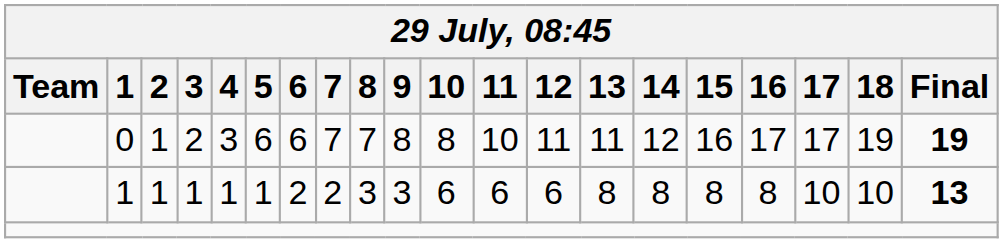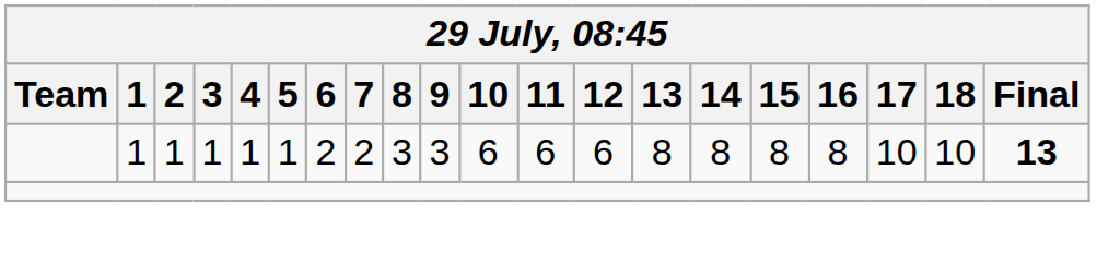 <table class=wikitable style="text-align:center; width: 55%">
 <tr>
 <th colspan=20><em>29 July, 08:45</em></th>
 </tr>
 <tr>
 <th>Team</th>
 <th>1</th>
 <th>2</th>
 <th>3</th>
 <th>4</th>
 <th>5</th>
 <th>6</th>
 <th>7</th>
 <th>8</th>
 <th>9</th>
 <th>10</th>
 <th>11</th>
 <th>12</th>
 <th>13</th>
 <th>14</th>
 <th>15</th>
 <th>16</th>
 <th>17</th>
 <th>18</th>
 <th>Final</th>
 </tr>
 <tr>
-<td align=left><strong></strong></td>
-<td>0</td>
-<td>1</td>
-<td>2</td>
-<td>3</td>
-<td>6</td>
-<td>6</td>
-<td>7</td>
-<td>7</td>
-<td>8</td>
-<td>8</td>
-<td>10</td>
-<td>11</td>
-<td>11</td>
-<td>12</td>
-<td>16</td>
-<td>17</td>
-<td>17</td>
-<td>19</td>
-<td><strong>19</strong></td>
-</tr>
-<tr>
 <td align=left></td>
 <td>1</td>
 <td>1</td>
 <td>1</td>
 <td>1</td>
 <td>1</td>
 <td>2</td>
 <td>2</td>
 <td>3</td>
 <td>3</td>
 <td>6</td>
 <td>6</td>
 <td>6</td>
 <td>8</td>
 <td>8</td>
 <td>8</td>
 <td>8</td>
 <td>10</td>
 <td>10</td>
 <td><strong>13</strong></td>
 </tr>
 <tr>
 <td colspan=20></td>
 </tr>
 </table>
